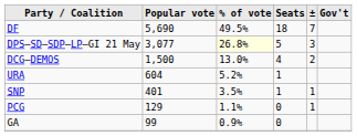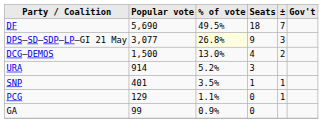 <table class="wikitable">
 <tr>
 <th style="background-color:#E9E9E9">Party / Coalition</th>
 <th style="background-color:#E9E9E9">Popular vote</th>
 <th style="background-color:#E9E9E9">% of vote</th>
 <th style="background-color:#E9E9E9">Seats</th>
 <th style="background-color:#E9E9E9">±</th>
 <th style="background-color:#E9E9E9">Gov't</th>
 </tr>
 <tr>
 <td align="left"><a href='#'>DF</a></td>
 <td>5,690</td>
 <td>49.5%</td>
 <td>18</td>
 <td>7</td>
 <td></td>
 </tr>
 <tr>
 <td align="left"><a href='#'>DPS</a>–<a href='#'>SD</a>–<a href='#'>SDP</a>–<a href='#'>LP</a>–GI 21 May</td>
 <td>3,077</td>
 <td style="background: lightyellow;">26.8%</td>
-<td>5</td>
+<td>9</td>
 <td>3</td>
 <td></td>
 </tr>
 <tr>
 <td align="left"><a href='#'>DCG</a>–<a href='#'>DEMOS</a></td>
 <td>1,500</td>
 <td>13.0%</td>
 <td>4</td>
 <td>2</td>
 <td></td>
 </tr>
 <tr>
 <td align="left"><a href='#'>URA</a></td>
-<td>604</td>
+<td>914</td>
 <td>5.2%</td>
-<td>1</td>
+<td>3</td>
 <td></td>
 <td></td>
 </tr>
 <tr>
 <td align="left"><a href='#'>SNP</a></td>
 <td>401</td>
 <td>3.5%</td>
 <td>1</td>
 <td>1</td>
 <td></td>
 </tr>
 <tr>
 <td align="left"><a href='#'>PCG</a></td>
 <td>129</td>
 <td>1.1%</td>
 <td>0</td>
 <td>1</td>
 <td></td>
 </tr>
 <tr>
 <td align="left">GA</td>
 <td>99</td>
 <td>0.9%</td>
 <td>0</td>
 <td></td>
 <td></td>
 </tr>
 <tr>
 </tr>
 </table>
